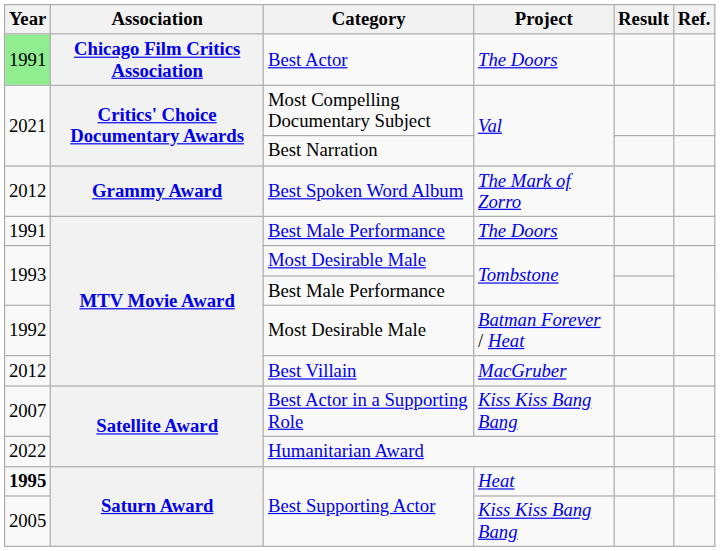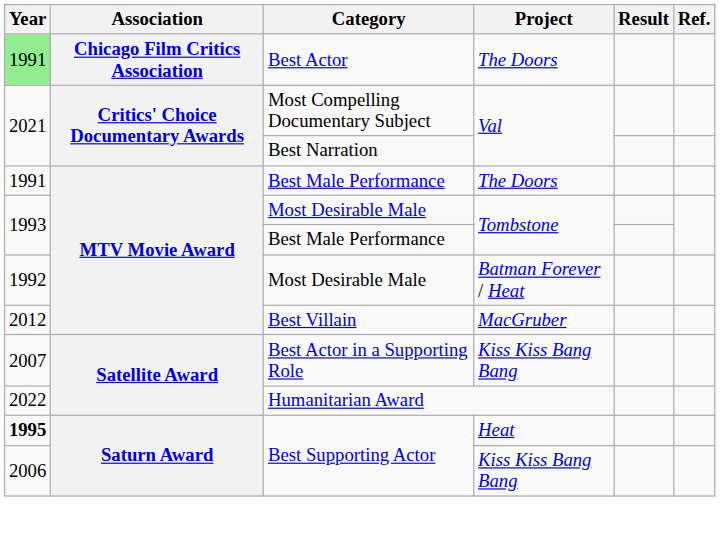 <table class="wikitable sortable plainrowheaders">
 <tr>
 <th scope="col">Year</th>
 <th scope="col">Association</th>
 <th scope="col">Category</th>
 <th scope="col">Project</th>
 <th scope="col">Result</th>
 <th class=unsortable>Ref.</th>
 </tr>
 <tr>
 <td style="background: lightgreen;">1991</td>
 <th scope="row"><a href='#'>Chicago Film Critics Association</a></th>
 <td><a href='#'>Best Actor</a></td>
 <td><em><a href='#'>The Doors</a></em></td>
 <td></td>
 <td></td>
 </tr>
 <tr>
 <td rowspan=2>2021</td>
 <th scope="row", rowspan=2><a href='#'>Critics' Choice Documentary Awards</a></th>
 <td>Most Compelling Documentary Subject</td>
 <td rowspan=2><em><a href='#'>Val</a></em></td>
 <td></td>
 <td></td>
 </tr>
 <tr>
 <td>Best Narration</td>
-<td></td>
-<td></td>
-</tr>
-<tr>
-<td>2012</td>
-<th scope="row"><a href='#'>Grammy Award</a></th>
-<td><a href='#'>Best Spoken Word Album</a></td>
-<td><em><a href='#'>The Mark of Zorro</a></em></td>
 <td></td>
 <td></td>
 </tr>
 <tr>
 <td>1991</td>
 <th scope="row", rowspan=5><a href='#'>MTV Movie Award</a></th>
 <td><a href='#'>Best Male Performance</a></td>
 <td><em><a href='#'>The Doors</a></em></td>
 <td></td>
 <td></td>
 </tr>
 <tr>
 <td rowspan=2>1993</td>
 <td><a href='#'>Most Desirable Male</a></td>
 <td rowspan=2><em><a href='#'>Tombstone</a></em></td>
 <td></td>
 <td rowspan=2></td>
 </tr>
 <tr>
 <td>Best Male Performance</td>
 <td></td>
 </tr>
 <tr>
 <td>1992</td>
 <td>Most Desirable Male</td>
 <td><em><a href='#'>Batman Forever</a></em> / <em><a href='#'>Heat</a></em></td>
 <td></td>
 <td></td>
 </tr>
 <tr>
 <td>2012</td>
 <td><a href='#'>Best Villain</a></td>
 <td><em><a href='#'>MacGruber</a></em></td>
 <td></td>
 <td></td>
 </tr>
 <tr>
 <td>2007</td>
 <th scope="row", rowspan=2><a href='#'>Satellite Award</a></th>
 <td><a href='#'>Best Actor in a Supporting Role</a></td>
 <td><em><a href='#'>Kiss Kiss Bang Bang</a></em></td>
 <td></td>
 <td></td>
 </tr>
 <tr>
 <td>2022</td>
 <td colspan=2><a href='#'>Humanitarian Award</a></td>
 <td></td>
 <td></td>
 </tr>
 <tr>
 <td><strong>1995</strong></td>
 <th scope="row", rowspan=2><a href='#'>Saturn Award</a></th>
 <td rowspan=2><a href='#'>Best Supporting Actor</a></td>
 <td><em><a href='#'>Heat</a></em></td>
 <td></td>
 <td></td>
 </tr>
 <tr>
-<td>2005</td>
+<td>2006</td>
 <td><em><a href='#'>Kiss Kiss Bang Bang</a></em></td>
 <td></td>
 <td></td>
 </tr>
 </table>
